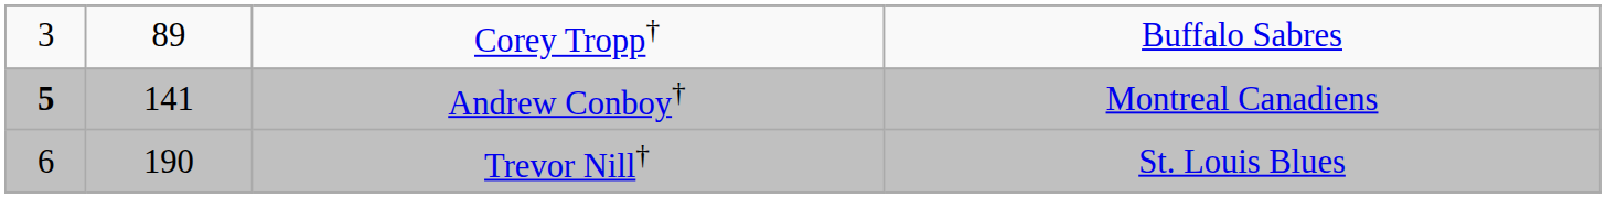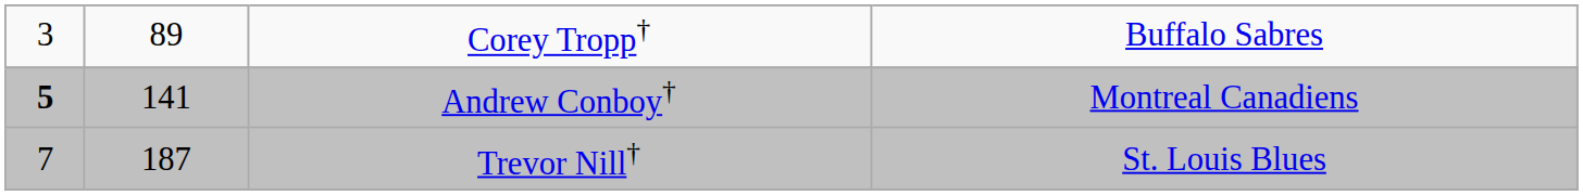 <table class="wikitable" width="60%">
 <tr align="center" bgcolor="">
 <td>3</td>
 <td>89</td>
 <td><a href='#'>Corey Tropp</a><sup>†</sup></td>
 <td><a href='#'>Buffalo Sabres</a></td>
 </tr>
 <tr align="center" bgcolor="C0C0C0">
 <td><strong>5</strong></td>
 <td>141</td>
 <td><a href='#'>Andrew Conboy</a><sup>†</sup></td>
 <td><a href='#'>Montreal Canadiens</a></td>
 </tr>
 <tr align="center" bgcolor="C0C0C0">
-<td>6</td>
-<td>190</td>
+<td>7</td>
+<td>187</td>
 <td><a href='#'>Trevor Nill</a><sup>†</sup></td>
 <td><a href='#'>St. Louis Blues</a></td>
 </tr>
 </table>
